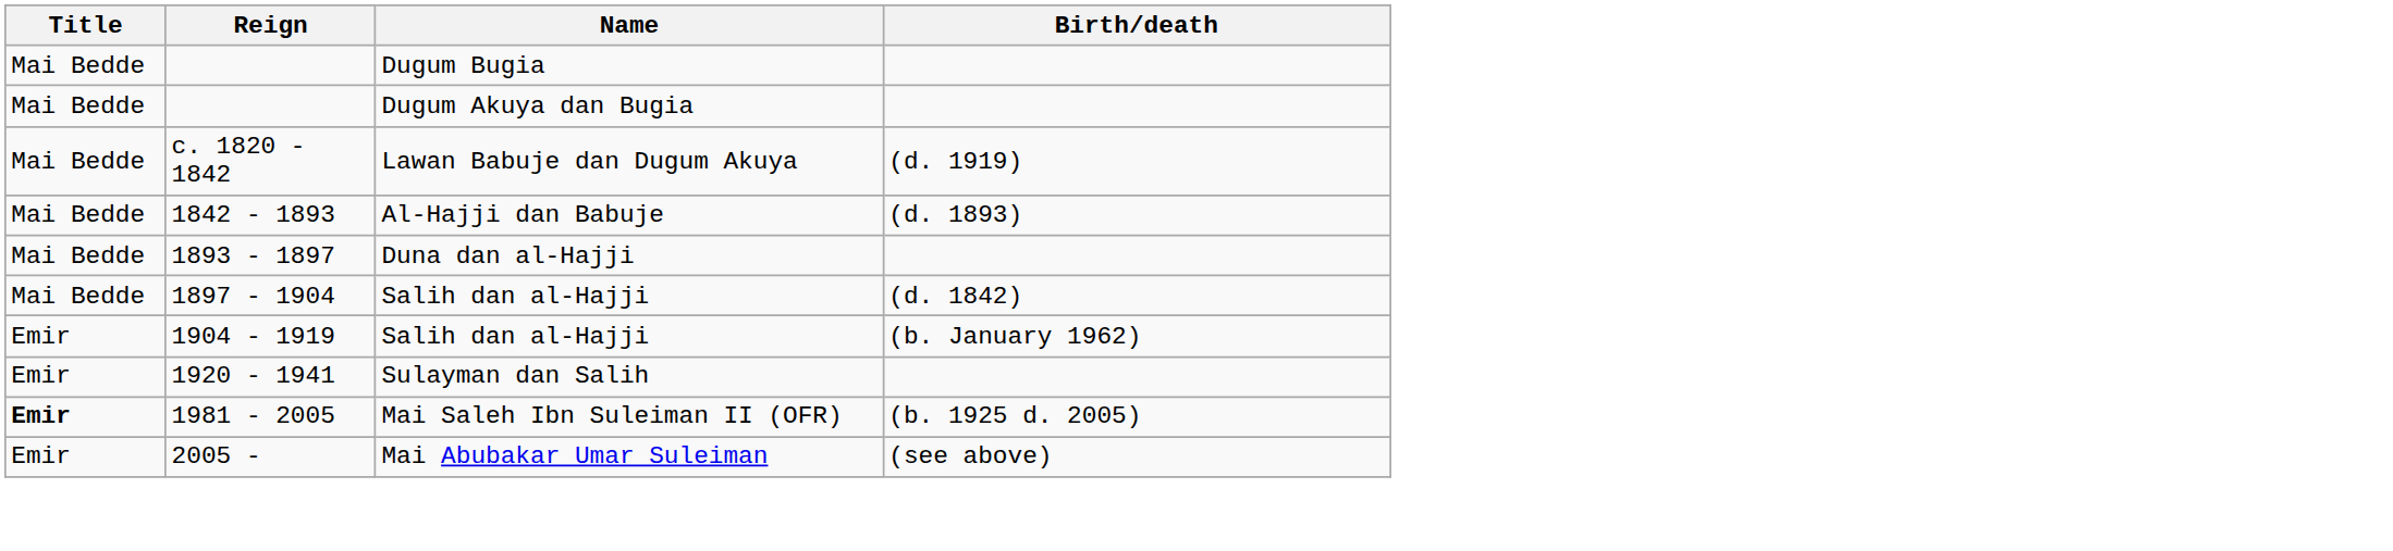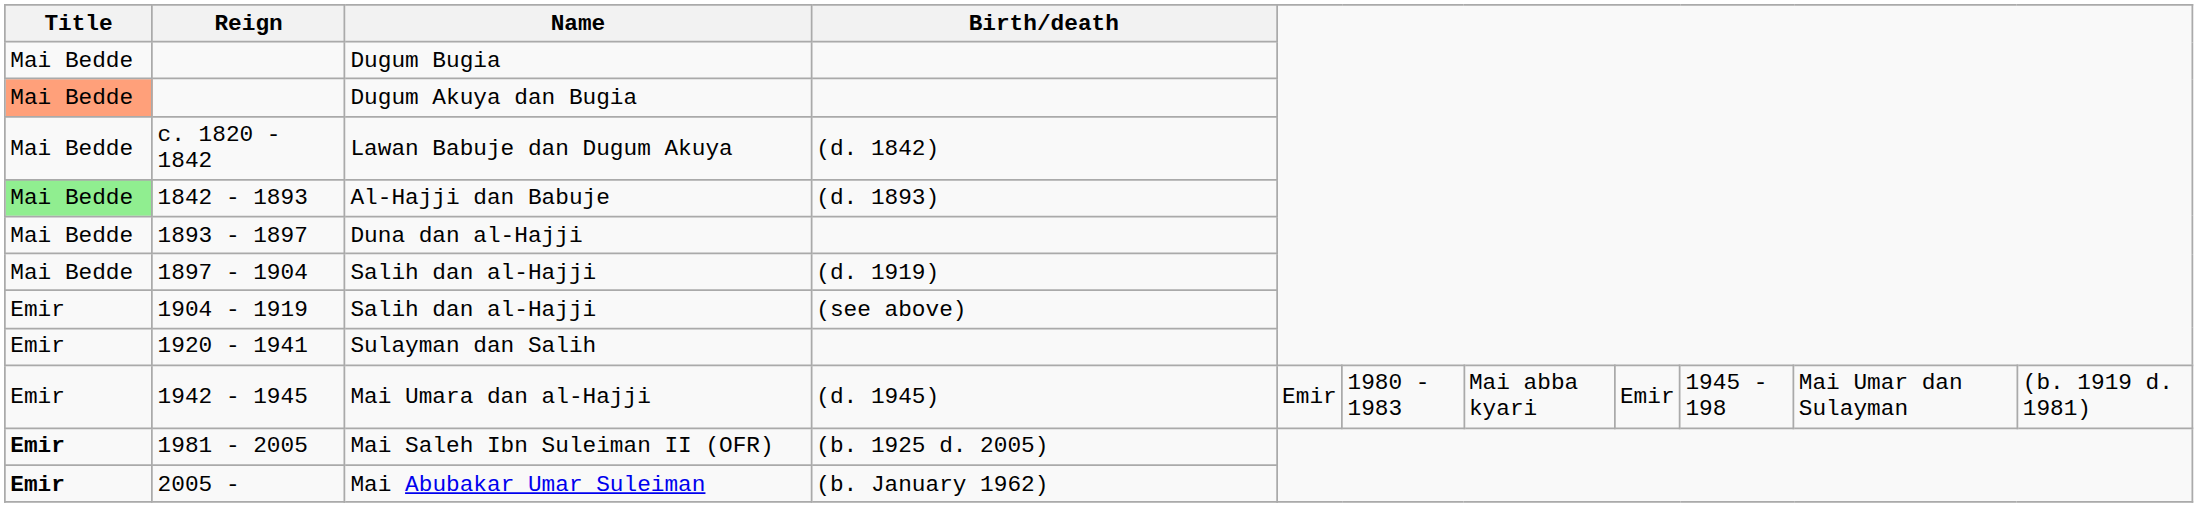 <table class=wikitable>
 <tr>
 <th style="width:6em;">Title</th>
 <th style="width:8em;">Reign</th>
 <th style="width:20em;">Name</th>
 <th style="width:20em;">Birth/death</th>
 </tr>
 <tr>
 <td>Mai Bedde</td>
 <td></td>
 <td>Dugum Bugia</td>
 <td></td>
 </tr>
 <tr>
-<td>Mai Bedde</td>
+<td style="background: lightsalmon;">Mai Bedde</td>
 <td></td>
 <td>Dugum Akuya dan Bugia</td>
 <td></td>
 </tr>
 <tr>
 <td>Mai Bedde</td>
 <td>c. 1820 - 1842</td>
 <td>Lawan Babuje dan Dugum Akuya</td>
-<td>(d. 1919)</td>
+<td>(d. 1842)</td>
 </tr>
 <tr>
-<td>Mai Bedde</td>
+<td style="background: lightgreen;">Mai Bedde</td>
 <td>1842 - 1893</td>
 <td>Al-Hajji dan Babuje</td>
 <td>(d. 1893)</td>
 </tr>
 <tr>
 <td>Mai Bedde</td>
 <td>1893 - 1897</td>
 <td>Duna dan al-Hajji</td>
 <td></td>
 </tr>
 <tr>
 <td>Mai Bedde</td>
 <td>1897 - 1904</td>
 <td>Salih dan al-Hajji</td>
-<td>(d. 1842)</td>
+<td>(d. 1919)</td>
 </tr>
 <tr>
 <td>Emir</td>
 <td>1904 - 1919</td>
 <td>Salih dan al-Hajji</td>
-<td>(b. January 1962)</td>
+<td>(see above)</td>
 </tr>
 <tr>
 <td>Emir</td>
 <td>1920 - 1941</td>
 <td>Sulayman dan Salih</td>
 <td></td>
 </tr>
 <tr>
+<td>Emir</td>
+<td>1942 - 1945</td>
+<td>Mai Umara dan al-Hajji</td>
+<td>(d. 1945)</td>
+<td>Emir</td>
+<td>1980 - 1983</td>
+<td>Mai abba kyari</td>
+<td>Emir</td>
+<td>1945 - 198</td>
+<td>Mai Umar dan Sulayman</td>
+<td>(b. 1919 d. 1981)</td>
+</tr>
+<tr>
 <td><strong>Emir</strong></td>
 <td>1981 - 2005</td>
 <td>Mai Saleh Ibn Suleiman II (OFR)</td>
 <td>(b. 1925 d. 2005)</td>
 </tr>
 <tr>
-<td>Emir</td>
+<td><strong>Emir</strong></td>
 <td>2005 -</td>
 <td>Mai <a href='#'>Abubakar Umar Suleiman</a></td>
-<td>(see above)</td>
+<td>(b. January 1962)</td>
 </tr>
 </table>
